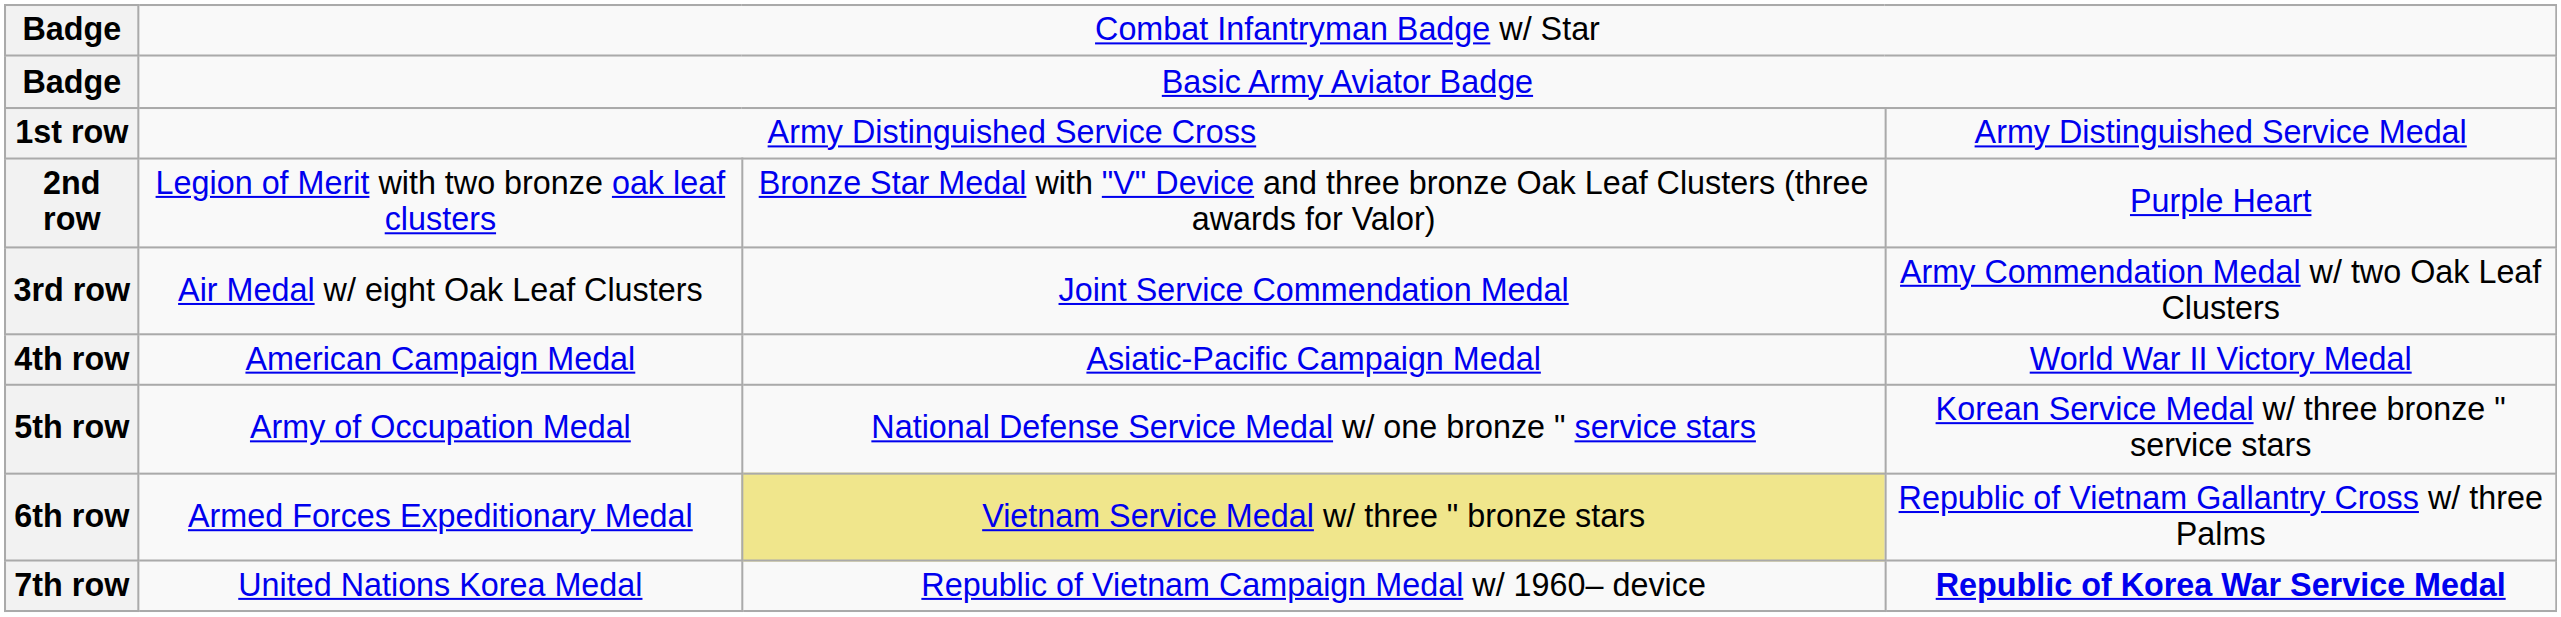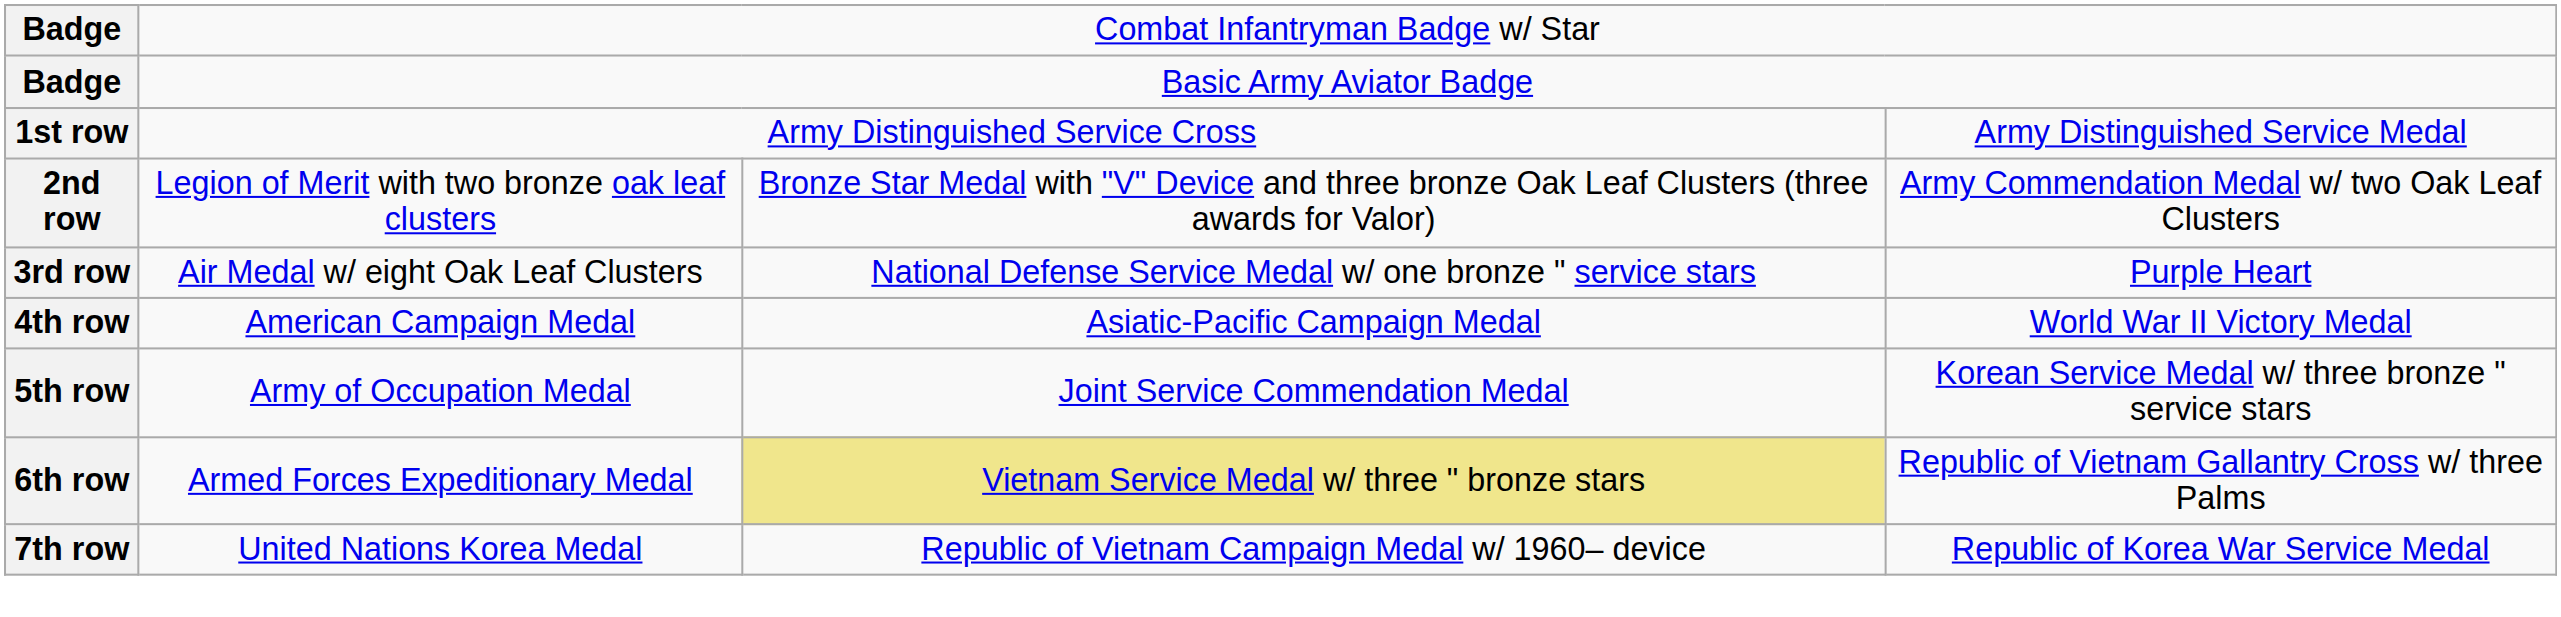 <table class="wikitable" style="margin:1em auto; text-align:center;">
 <tr>
 <th>Badge</th>
 <td align=center colspan="3"><a href='#'>Combat Infantryman Badge</a> w/ Star</td>
 </tr>
 <tr>
 <th>Badge</th>
 <td align=center colspan="3"><a href='#'>Basic Army Aviator Badge</a></td>
 </tr>
 <tr>
 <th>1st row</th>
 <td colspan="2"><a href='#'>Army Distinguished Service Cross</a></td>
 <td colspan="1"><a href='#'>Army Distinguished Service Medal</a></td>
 </tr>
 <tr>
 <th>2nd row</th>
 <td><a href='#'>Legion of Merit</a> with two bronze <a href='#'>oak leaf clusters</a></td>
 <td><a href='#'>Bronze Star Medal</a> with <a href='#'>"V" Device</a> and three bronze Oak Leaf Clusters (three awards for Valor)</td>
-<td><a href='#'>Purple Heart</a></td>
+<td><a href='#'>Army Commendation Medal</a> w/ two Oak Leaf Clusters</td>
 </tr>
 <tr>
 <th>3rd row</th>
 <td><a href='#'>Air Medal</a> w/ eight Oak Leaf Clusters</td>
-<td><a href='#'>Joint Service Commendation Medal</a></td>
-<td><a href='#'>Army Commendation Medal</a> w/ two Oak Leaf Clusters</td>
+<td><a href='#'>National Defense Service Medal</a> w/ one bronze " <a href='#'>service stars</a></td>
+<td><a href='#'>Purple Heart</a></td>
 </tr>
 <tr>
 <th>4th row</th>
 <td><a href='#'>American Campaign Medal</a></td>
 <td><a href='#'>Asiatic-Pacific Campaign Medal</a></td>
 <td><a href='#'>World War II Victory Medal</a></td>
 </tr>
 <tr>
 <th>5th row</th>
 <td><a href='#'>Army of Occupation Medal</a></td>
-<td><a href='#'>National Defense Service Medal</a> w/ one bronze " <a href='#'>service stars</a></td>
+<td><a href='#'>Joint Service Commendation Medal</a></td>
 <td><a href='#'>Korean Service Medal</a> w/ three bronze " service stars</td>
 </tr>
 <tr>
 <th>6th row</th>
 <td><a href='#'>Armed Forces Expeditionary Medal</a></td>
 <td style="background: khaki;"><a href='#'>Vietnam Service Medal</a> w/ three " bronze stars</td>
 <td><a href='#'>Republic of Vietnam Gallantry Cross</a> w/ three Palms</td>
 </tr>
 <tr>
 <th>7th row</th>
 <td><a href='#'>United Nations Korea Medal</a></td>
 <td><a href='#'>Republic of Vietnam Campaign Medal</a> w/ 1960– device</td>
-<td><strong><a href='#'>Republic of Korea War Service Medal</a></strong></td>
+<td><a href='#'>Republic of Korea War Service Medal</a></td>
 </tr>
 </table>
